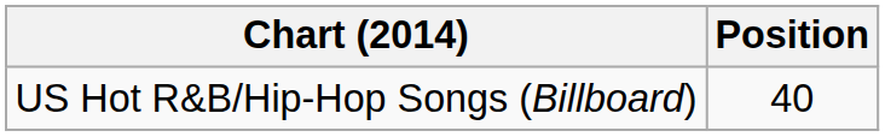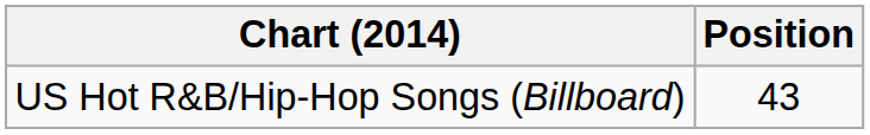 <table class="wikitable">
 <tr>
 <th>Chart (2014)</th>
 <th>Position</th>
 </tr>
 <tr>
 <td>US Hot R&B/Hip-Hop Songs (<em>Billboard</em>)</td>
-<td style="text-align:center">40</td>
+<td style="text-align:center">43</td>
 </tr>
 </table>
